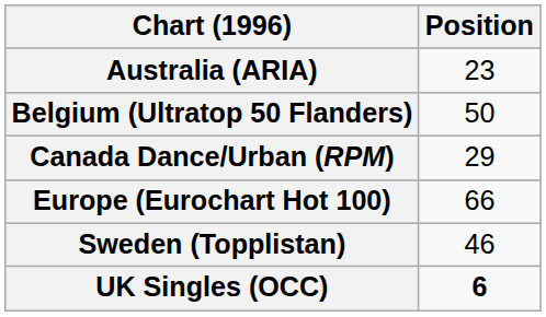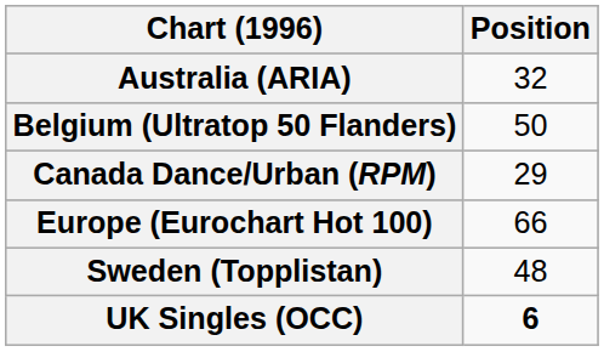 <table class="wikitable sortable plainrowheaders" style="text-align:center">
 <tr>
 <th>Chart (1996)</th>
 <th>Position</th>
 </tr>
 <tr>
 <th scope="row">Australia (ARIA)</th>
-<td>23</td>
+<td>32</td>
 </tr>
 <tr>
 <th scope="row">Belgium (Ultratop 50 Flanders)</th>
 <td>50</td>
 </tr>
 <tr>
 <th scope="row">Canada Dance/Urban (<em>RPM</em>)</th>
 <td>29</td>
 </tr>
 <tr>
 <th scope="row">Europe (Eurochart Hot 100)</th>
 <td>66</td>
 </tr>
 <tr>
 <th scope="row">Sweden (Topplistan)</th>
-<td>46</td>
+<td>48</td>
 </tr>
 <tr>
 <th scope="row">UK Singles (OCC)</th>
 <td><strong>6</strong></td>
 </tr>
 </table>
